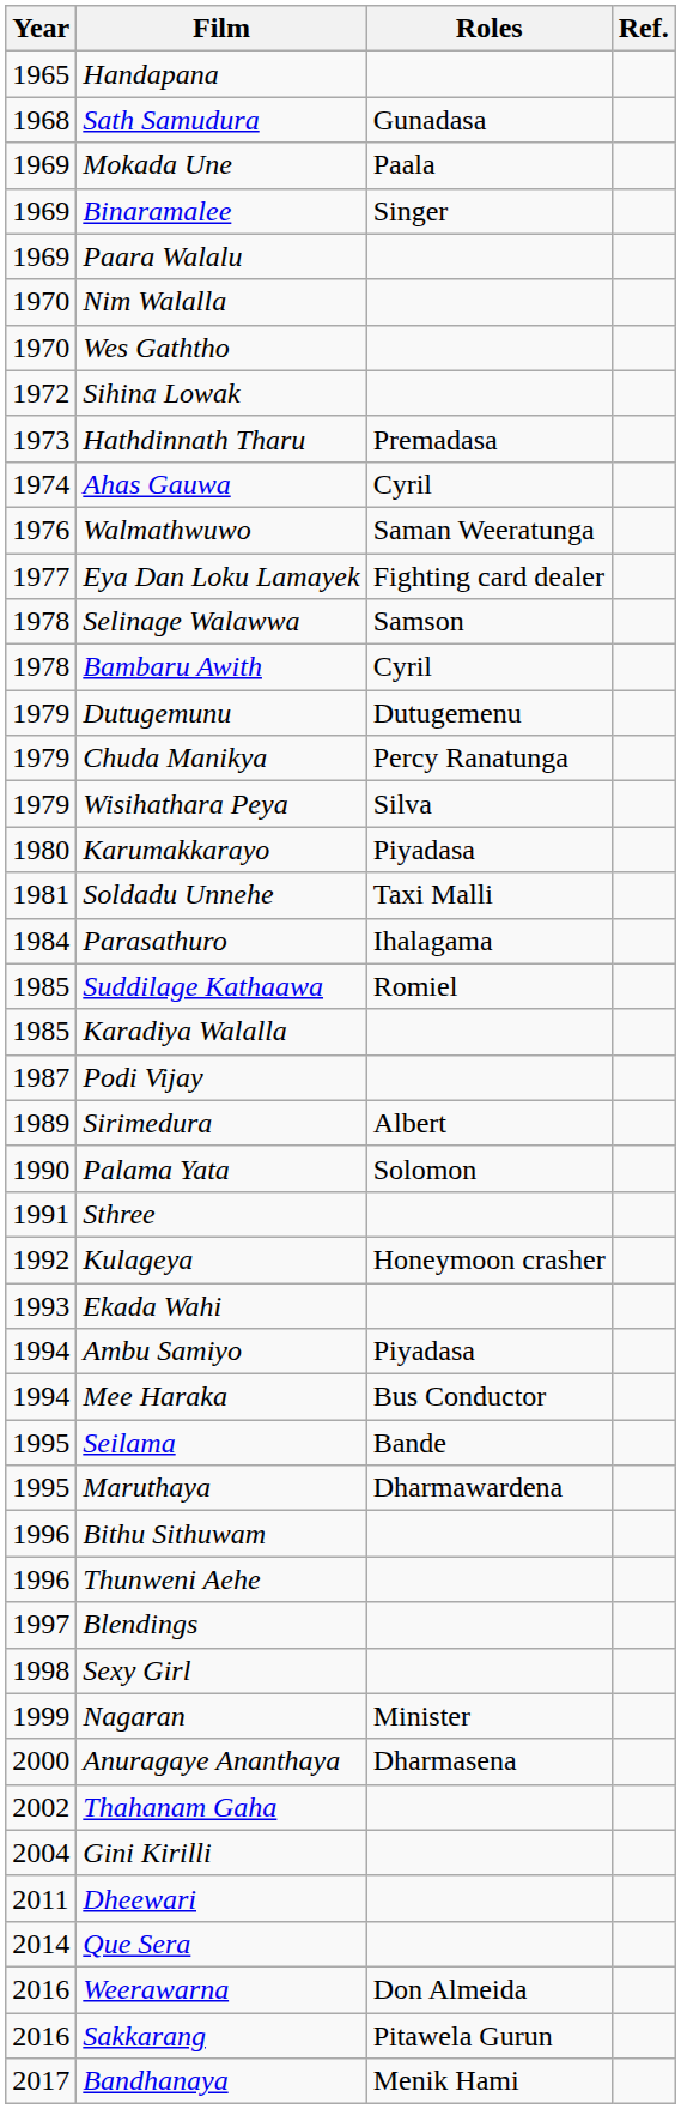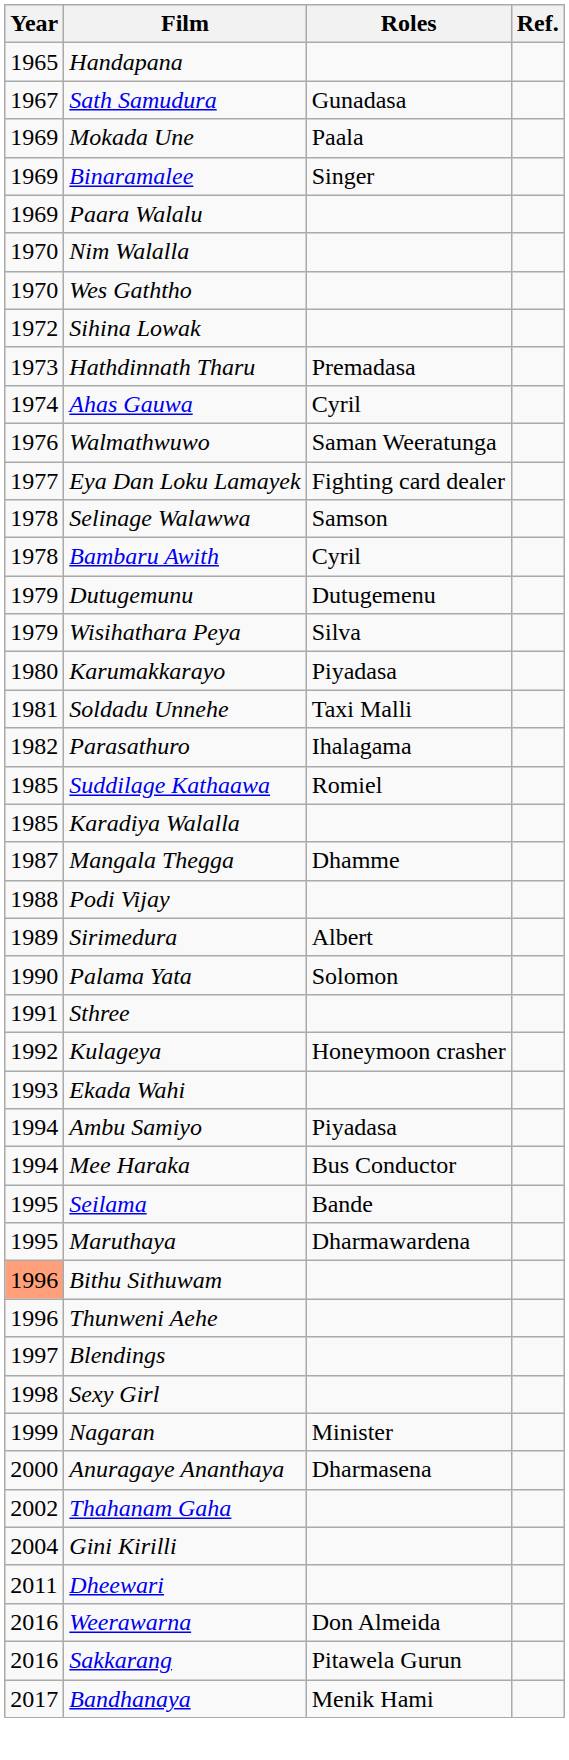 <table class="wikitable">
 <tr>
 <th>Year</th>
 <th>Film</th>
 <th>Roles</th>
 <th>Ref.</th>
 </tr>
 <tr>
 <td>1965</td>
 <td><em>Handapana</em></td>
 <td></td>
 <td></td>
 </tr>
 <tr>
-<td>1968</td>
+<td>1967</td>
 <td><em><a href='#'>Sath Samudura</a></em></td>
 <td>Gunadasa</td>
 <td></td>
 </tr>
 <tr>
 <td>1969</td>
 <td><em>Mokada Une</em></td>
 <td>Paala</td>
 <td></td>
 </tr>
 <tr>
 <td>1969</td>
 <td><em><a href='#'>Binaramalee</a></em></td>
 <td>Singer</td>
 <td></td>
 </tr>
 <tr>
 <td>1969</td>
 <td><em>Paara Walalu</em></td>
 <td></td>
 <td></td>
 </tr>
 <tr>
 <td>1970</td>
 <td><em>Nim Walalla</em></td>
 <td></td>
 <td></td>
 </tr>
 <tr>
 <td>1970</td>
 <td><em>Wes Gaththo</em></td>
 <td></td>
 <td></td>
 </tr>
 <tr>
 <td>1972</td>
 <td><em>Sihina Lowak</em></td>
 <td></td>
 <td></td>
 </tr>
 <tr>
 <td>1973</td>
 <td><em>Hathdinnath Tharu</em></td>
 <td>Premadasa</td>
 <td></td>
 </tr>
 <tr>
 <td>1974</td>
 <td><em><a href='#'>Ahas Gauwa</a></em></td>
 <td>Cyril</td>
 <td></td>
 </tr>
 <tr>
 <td>1976</td>
 <td><em>Walmathwuwo</em></td>
 <td>Saman Weeratunga</td>
 <td></td>
 </tr>
 <tr>
 <td>1977</td>
 <td><em>Eya Dan Loku Lamayek</em></td>
 <td>Fighting card dealer</td>
 <td></td>
 </tr>
 <tr>
 <td>1978</td>
 <td><em>Selinage Walawwa</em></td>
 <td>Samson</td>
 <td></td>
 </tr>
 <tr>
 <td>1978</td>
 <td><em><a href='#'>Bambaru Awith</a></em></td>
 <td>Cyril</td>
 <td></td>
 </tr>
 <tr>
 <td>1979</td>
 <td><em>Dutugemunu</em></td>
 <td>Dutugemenu</td>
 <td></td>
 </tr>
 <tr>
 <td>1979</td>
-<td><em>Chuda Manikya</em></td>
-<td>Percy Ranatunga</td>
-<td></td>
-</tr>
-<tr>
-<td>1979</td>
 <td><em>Wisihathara Peya</em></td>
 <td>Silva</td>
 <td></td>
 </tr>
 <tr>
 <td>1980</td>
 <td><em>Karumakkarayo</em></td>
 <td>Piyadasa</td>
 <td></td>
 </tr>
 <tr>
 <td>1981</td>
 <td><em>Soldadu Unnehe</em></td>
 <td>Taxi Malli</td>
 <td></td>
 </tr>
 <tr>
-<td>1984</td>
+<td>1982</td>
 <td><em>Parasathuro</em></td>
 <td>Ihalagama</td>
 <td></td>
 </tr>
 <tr>
 <td>1985</td>
 <td><em><a href='#'>Suddilage Kathaawa</a></em></td>
 <td>Romiel</td>
 <td></td>
 </tr>
 <tr>
 <td>1985</td>
 <td><em>Karadiya Walalla</em></td>
 <td></td>
 <td></td>
 </tr>
 <tr>
 <td>1987</td>
+<td><em>Mangala Thegga</em></td>
+<td>Dhamme</td>
+<td></td>
+</tr>
+<tr>
+<td>1988</td>
 <td><em>Podi Vijay</em></td>
 <td></td>
 <td></td>
 </tr>
 <tr>
 <td>1989</td>
 <td><em>Sirimedura</em></td>
 <td>Albert</td>
 <td></td>
 </tr>
 <tr>
 <td>1990</td>
 <td><em>Palama Yata</em></td>
 <td>Solomon</td>
 <td></td>
 </tr>
 <tr>
 <td>1991</td>
 <td><em>Sthree</em></td>
 <td></td>
 <td></td>
 </tr>
 <tr>
 <td>1992</td>
 <td><em>Kulageya</em></td>
 <td>Honeymoon crasher</td>
 <td></td>
 </tr>
 <tr>
 <td>1993</td>
 <td><em>Ekada Wahi</em></td>
 <td></td>
 <td></td>
 </tr>
 <tr>
 <td>1994</td>
 <td><em>Ambu Samiyo</em></td>
 <td>Piyadasa</td>
 <td></td>
 </tr>
 <tr>
 <td>1994</td>
 <td><em>Mee Haraka</em></td>
 <td>Bus Conductor</td>
 <td></td>
 </tr>
 <tr>
 <td>1995</td>
 <td><em><a href='#'>Seilama</a></em></td>
 <td>Bande</td>
 <td></td>
 </tr>
 <tr>
 <td>1995</td>
 <td><em>Maruthaya</em></td>
 <td>Dharmawardena</td>
 <td></td>
 </tr>
 <tr>
-<td>1996</td>
+<td style="background: lightsalmon;">1996</td>
 <td><em>Bithu Sithuwam</em></td>
 <td></td>
 <td></td>
 </tr>
 <tr>
 <td>1996</td>
 <td><em>Thunweni Aehe</em></td>
 <td></td>
 <td></td>
 </tr>
 <tr>
 <td>1997</td>
 <td><em>Blendings</em></td>
 <td></td>
 <td></td>
 </tr>
 <tr>
 <td>1998</td>
 <td><em>Sexy Girl</em></td>
 <td></td>
 <td></td>
 </tr>
 <tr>
 <td>1999</td>
 <td><em>Nagaran</em></td>
 <td>Minister</td>
 <td></td>
 </tr>
 <tr>
 <td>2000</td>
 <td><em>Anuragaye Ananthaya</em></td>
 <td>Dharmasena</td>
 <td></td>
 </tr>
 <tr>
 <td>2002</td>
 <td><em><a href='#'>Thahanam Gaha</a></em></td>
 <td></td>
 <td></td>
 </tr>
 <tr>
 <td>2004</td>
 <td><em>Gini Kirilli</em></td>
 <td></td>
 <td></td>
 </tr>
 <tr>
 <td>2011</td>
 <td><em><a href='#'>Dheewari</a></em></td>
 <td></td>
 <td></td>
 </tr>
 <tr>
-<td>2014</td>
-<td><em><a href='#'>Que Sera</a></em></td>
-<td></td>
-<td></td>
-</tr>
-<tr>
 <td>2016</td>
 <td><em><a href='#'>Weerawarna</a></em></td>
 <td>Don Almeida</td>
 <td></td>
 </tr>
 <tr>
 <td>2016</td>
 <td><em><a href='#'>Sakkarang</a></em></td>
 <td>Pitawela Gurun</td>
 <td></td>
 </tr>
 <tr>
 <td>2017</td>
 <td><em><a href='#'>Bandhanaya</a></em></td>
 <td>Menik Hami</td>
 <td></td>
 </tr>
 </table>
